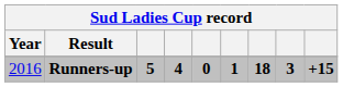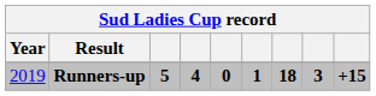 <table class="wikitable" style="text-align: center;">
 <tr>
 <th colspan=9> <a href='#'>Sud Ladies Cup</a> record</th>
 </tr>
 <tr>
 <th>Year</th>
 <th>Result</th>
 <th width=20></th>
 <th width=20></th>
 <th width=20></th>
 <th width=20></th>
 <th width=20></th>
 <th width=20></th>
 <th width=20></th>
 </tr>
 <tr bgcolor=silver>
 </tr>
 <tr bgcolor=silver>
-<td><a href='#'>2016</a></td>
+<td><a href='#'>2019</a></td>
 <td><strong>Runners-up</strong></td>
 <td><strong>5</strong></td>
 <td><strong>4</strong></td>
 <td><strong>0</strong></td>
 <td><strong>1</strong></td>
 <td><strong>18</strong></td>
 <td><strong>3</strong></td>
 <td><strong>+15</strong></td>
 </tr>
 </table>
